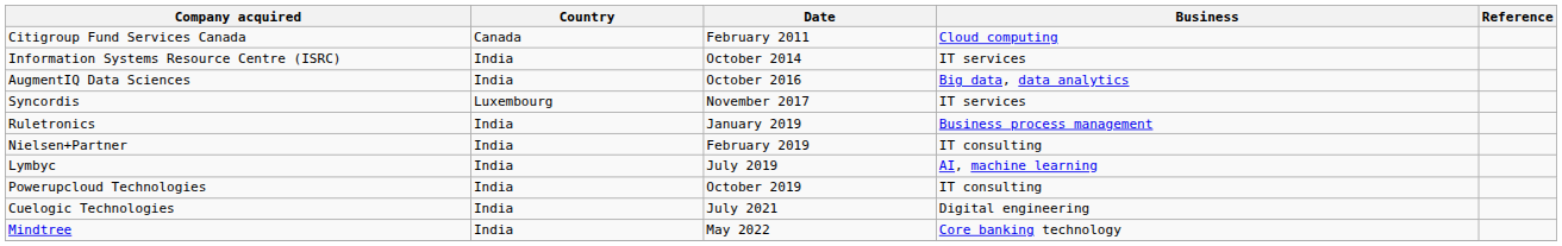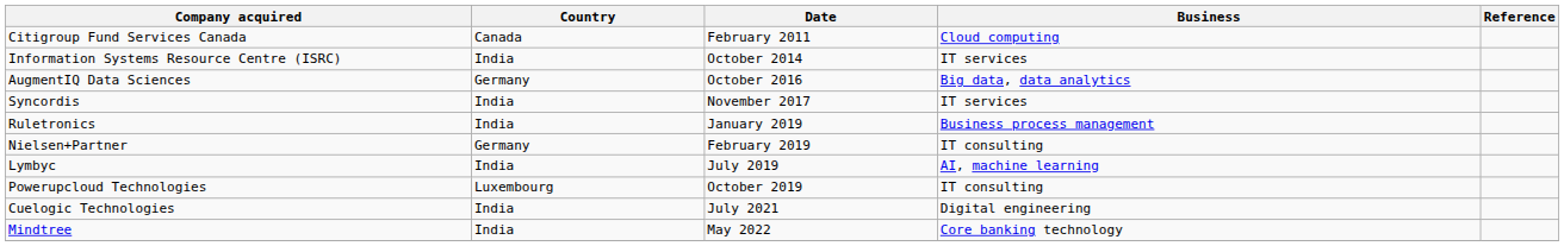 <table class="wikitable sortable">
 <tr>
 <th width="30%">Company acquired</th>
 <th width="15%">Country</th>
 <th width="15%" data-sort-type="usLongDate">Date</th>
 <th width="35%">Business</th>
 <th width="5%">Reference</th>
 </tr>
 <tr>
 <td>Citigroup Fund Services Canada</td>
 <td> Canada</td>
 <td>February 2011</td>
 <td><a href='#'>Cloud computing</a></td>
 <td></td>
 </tr>
 <tr>
 <td>Information Systems Resource Centre (ISRC)</td>
 <td> India</td>
 <td>October 2014</td>
 <td>IT services</td>
 <td></td>
 </tr>
 <tr>
 <td>AugmentIQ Data Sciences</td>
-<td> India</td>
+<td> Germany</td>
 <td>October 2016</td>
 <td><a href='#'>Big data</a>, <a href='#'>data analytics</a></td>
 <td></td>
 </tr>
 <tr>
 <td>Syncordis</td>
-<td> Luxembourg</td>
+<td> India</td>
 <td>November 2017</td>
 <td>IT services</td>
 <td></td>
 </tr>
 <tr>
 <td>Ruletronics</td>
 <td> India</td>
 <td>January 2019</td>
 <td><a href='#'>Business process management</a></td>
 <td></td>
 </tr>
 <tr>
 <td>Nielsen+Partner</td>
-<td> India</td>
+<td> Germany</td>
 <td>February 2019</td>
 <td>IT consulting</td>
 <td></td>
 </tr>
 <tr>
 <td>Lymbyc</td>
 <td> India</td>
 <td>July 2019</td>
 <td><a href='#'>AI</a>, <a href='#'>machine learning</a></td>
 <td></td>
 </tr>
 <tr>
 <td>Powerupcloud Technologies</td>
-<td> India</td>
+<td> Luxembourg</td>
 <td>October 2019</td>
 <td>IT consulting</td>
 <td></td>
 </tr>
 <tr>
 <td>Cuelogic Technologies</td>
 <td> India</td>
 <td>July 2021</td>
 <td>Digital engineering</td>
 <td></td>
 </tr>
 <tr>
 <td><a href='#'>Mindtree</a></td>
 <td> India</td>
 <td>May 2022</td>
 <td><a href='#'>Core banking</a> technology</td>
 <td></td>
 </tr>
 <tr>
 </tr>
 </table>
